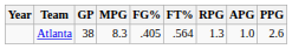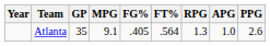 <table class="wikitable sortable" style="font-size:95%; text-align:right;">
 <tr>
 <th>Year</th>
 <th>Team</th>
 <th>GP</th>
 <th>MPG</th>
 <th>FG%</th>
 <th>FT%</th>
 <th>RPG</th>
 <th>APG</th>
 <th>PPG</th>
 </tr>
 <tr>
 <td style="text-align:left;"></td>
 <td style="text-align:left;"><a href='#'>Atlanta</a></td>
-<td>38</td>
-<td>8.3</td>
+<td>35</td>
+<td>9.1</td>
 <td>.405</td>
 <td>.564</td>
 <td>1.3</td>
 <td>1.0</td>
 <td>2.6</td>
 </tr>
 </table>
